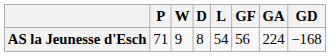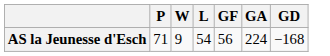 <table class="wikitable">
 <tr>
 <th></th>
 <th>P</th>
 <th>W</th>
-<th>D</th>
 <th>L</th>
 <th>GF</th>
 <th>GA</th>
 <th>GD</th>
 </tr>
 <tr>
 <th>AS la Jeunesse d'Esch</th>
 <td>71</td>
 <td>9</td>
-<td>8</td>
 <td>54</td>
 <td>56</td>
 <td>224</td>
 <td>−168</td>
 </tr>
 </table>
